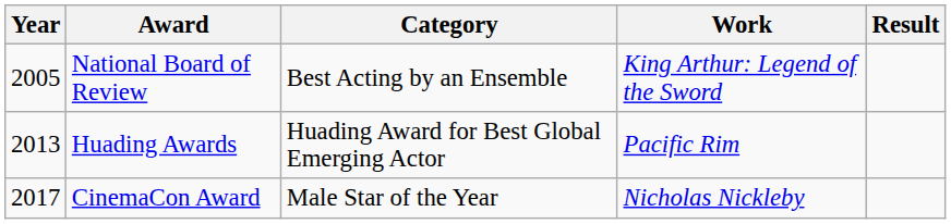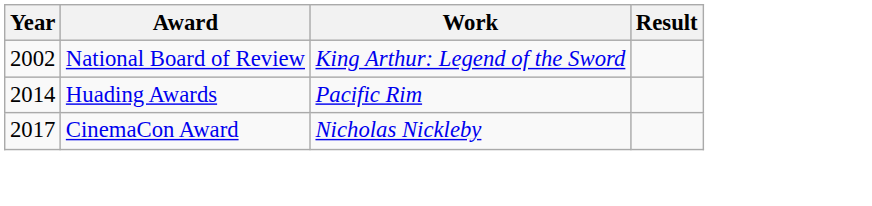 <table class="wikitable sortable">
 <tr>
 <th>Year</th>
 <th>Award</th>
-<th>Category</th>
 <th>Work</th>
 <th>Result</th>
 </tr>
 <tr>
-<td>2005</td>
+<td>2002</td>
 <td><a href='#'>National Board of Review</a></td>
-<td>Best Acting by an Ensemble</td>
 <td><em><a href='#'>King Arthur: Legend of the Sword</a></em></td>
 <td></td>
 </tr>
 <tr>
-<td>2013</td>
+<td>2014</td>
 <td><a href='#'>Huading Awards</a></td>
-<td>Huading Award for Best Global Emerging Actor</td>
 <td><em><a href='#'>Pacific Rim</a></em></td>
 <td></td>
 </tr>
 <tr>
 <td>2017</td>
 <td><a href='#'>CinemaCon Award</a></td>
-<td>Male Star of the Year</td>
 <td><em><a href='#'>Nicholas Nickleby</a></em></td>
 <td></td>
 </tr>
 </table>
